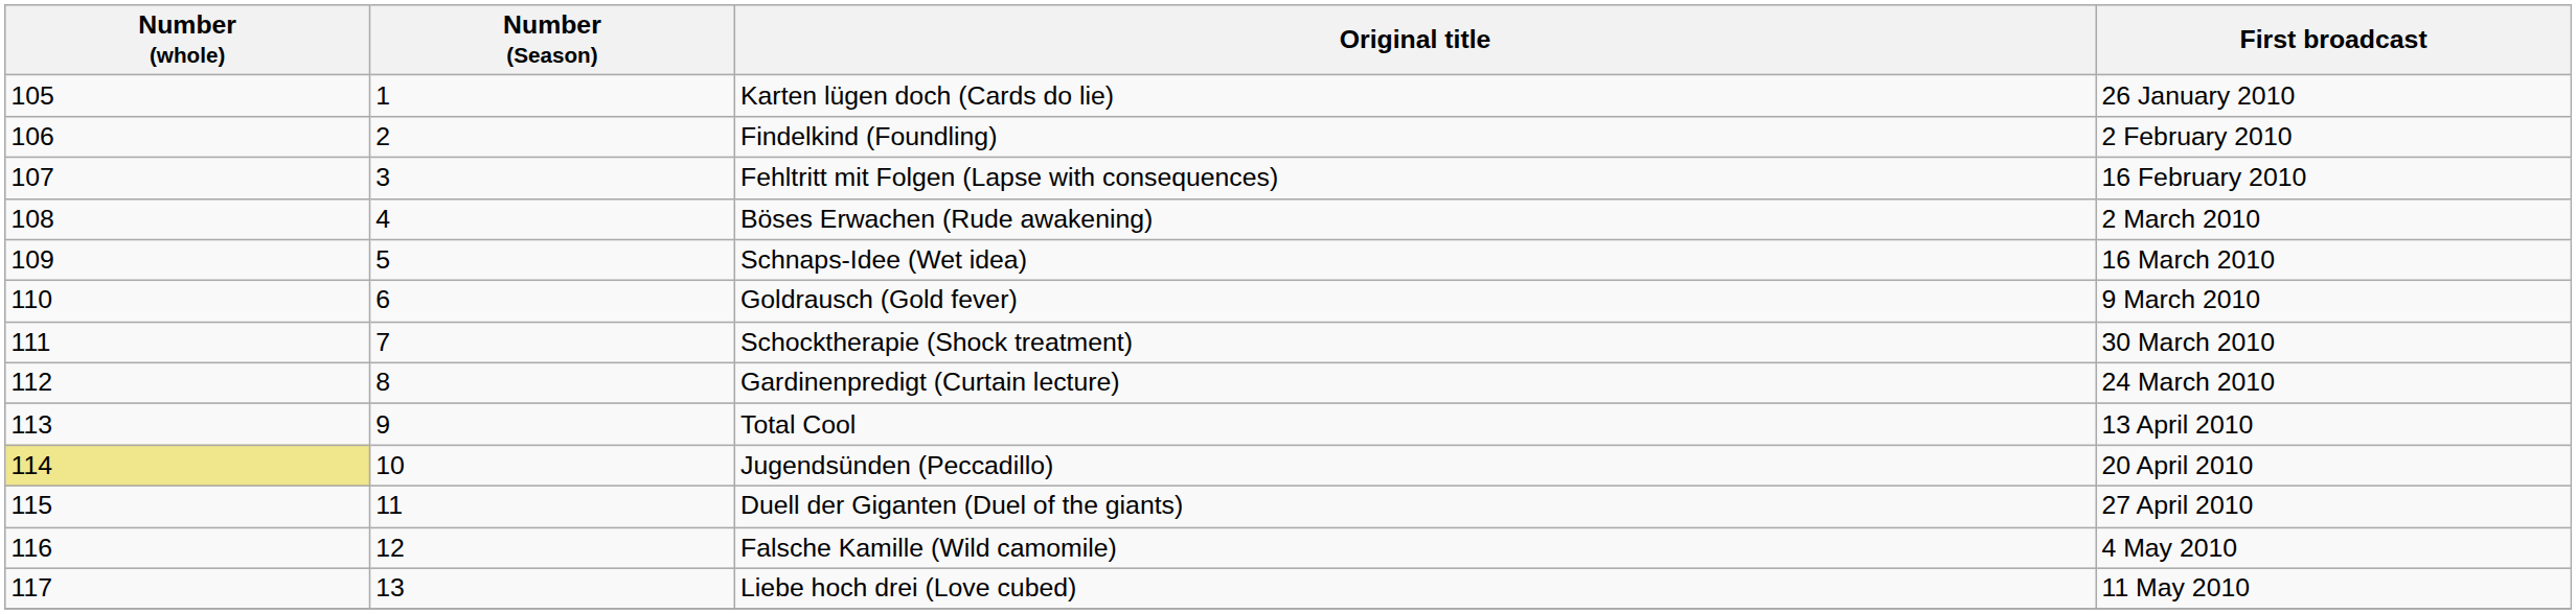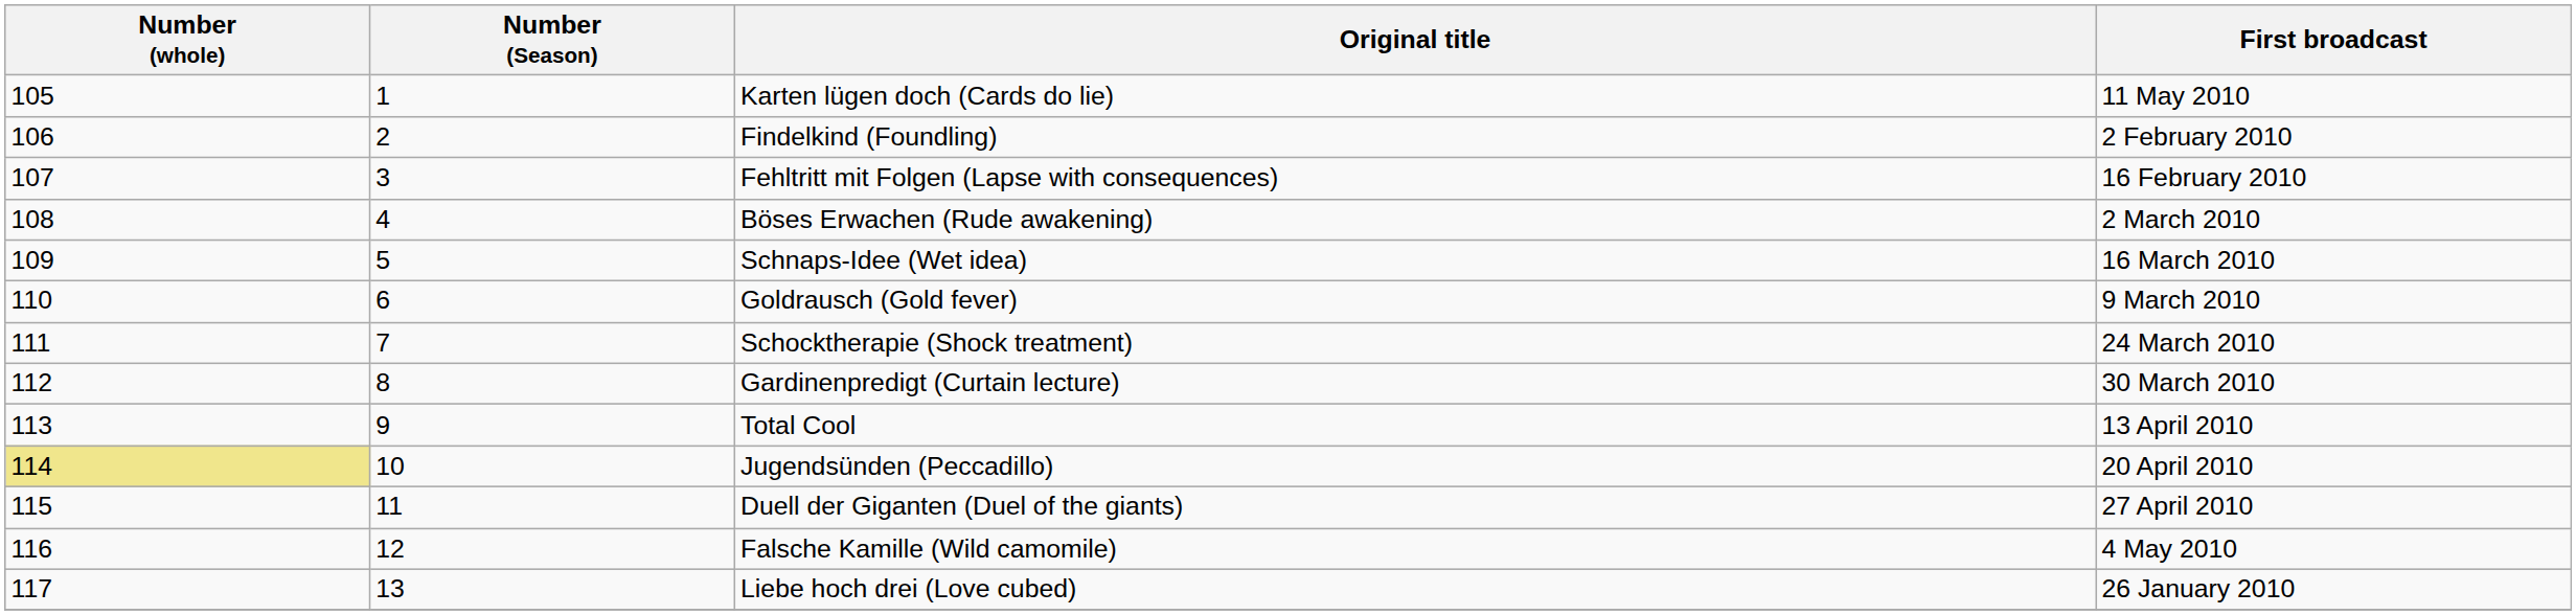 <table class="wikitable" width="100%">
 <tr>
 <th width="75"><strong>Number</strong><br> <small> (whole) </small></th>
 <th width="75"><strong>Number</strong><br> <small> (Season) </small></th>
 <th width="300">Original title</th>
 <th width="100">First broadcast</th>
 </tr>
 <tr>
 <td>105</td>
 <td>1</td>
 <td>Karten lügen doch (Cards do lie)</td>
-<td>26 January 2010</td>
+<td>11 May 2010</td>
 </tr>
 <tr>
 <td>106</td>
 <td>2</td>
 <td>Findelkind (Foundling)</td>
 <td>2 February 2010</td>
 </tr>
 <tr>
 <td>107</td>
 <td>3</td>
 <td>Fehltritt mit Folgen (Lapse with consequences)</td>
 <td>16 February 2010</td>
 </tr>
 <tr>
 <td>108</td>
 <td>4</td>
 <td>Böses Erwachen (Rude awakening)</td>
 <td>2 March 2010</td>
 </tr>
 <tr>
 <td>109</td>
 <td>5</td>
 <td>Schnaps-Idee (Wet idea)</td>
 <td>16 March 2010</td>
 </tr>
 <tr>
 <td>110</td>
 <td>6</td>
 <td>Goldrausch (Gold fever)</td>
 <td>9 March 2010</td>
 </tr>
 <tr>
 <td>111</td>
 <td>7</td>
 <td>Schocktherapie (Shock treatment)</td>
-<td>30 March 2010</td>
+<td>24 March 2010</td>
 </tr>
 <tr>
 <td>112</td>
 <td>8</td>
 <td>Gardinenpredigt (Curtain lecture)</td>
-<td>24 March 2010</td>
+<td>30 March 2010</td>
 </tr>
 <tr>
 <td>113</td>
 <td>9</td>
 <td>Total Cool</td>
 <td>13 April 2010</td>
 </tr>
 <tr>
 <td style="background: khaki;">114</td>
 <td>10</td>
 <td>Jugendsünden (Peccadillo)</td>
 <td>20 April 2010</td>
 </tr>
 <tr>
 <td>115</td>
 <td>11</td>
 <td>Duell der Giganten (Duel of the giants)</td>
 <td>27 April 2010</td>
 </tr>
 <tr>
 <td>116</td>
 <td>12</td>
 <td>Falsche Kamille (Wild camomile)</td>
 <td>4 May 2010</td>
 </tr>
 <tr>
 <td>117</td>
 <td>13</td>
 <td>Liebe hoch drei (Love cubed)</td>
-<td>11 May 2010</td>
+<td>26 January 2010</td>
 </tr>
 <tr>
 </tr>
 </table>
